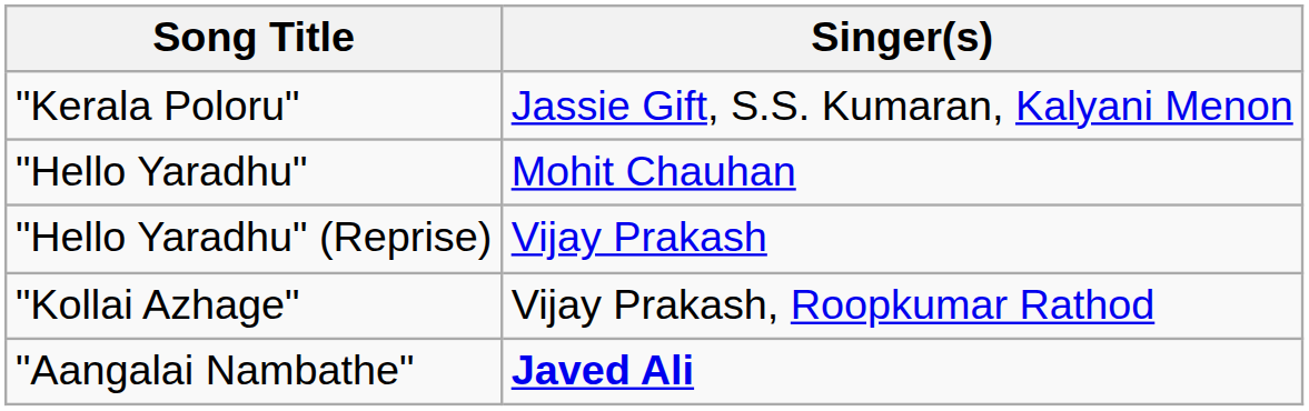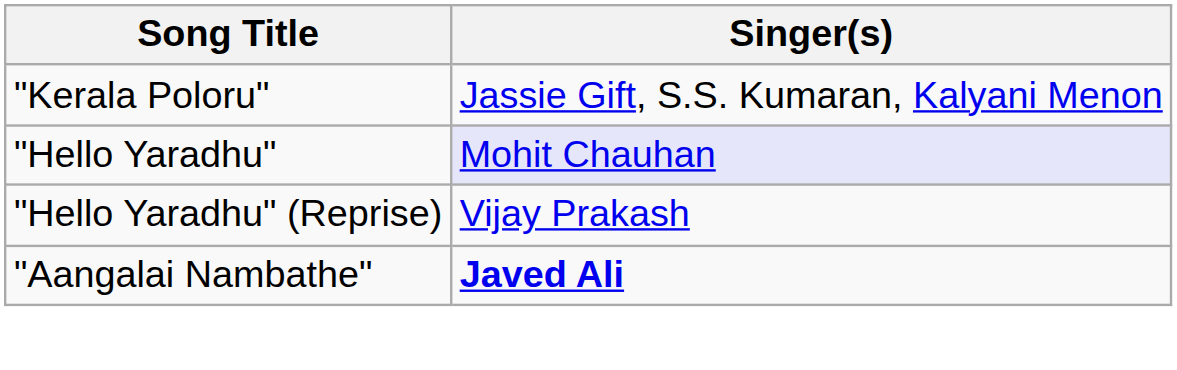 <table class="wikitable">
 <tr>
 <th>Song Title</th>
 <th>Singer(s)</th>
 </tr>
 <tr>
 <td>"Kerala Poloru"</td>
 <td><a href='#'>Jassie Gift</a>, S.S. Kumaran, <a href='#'>Kalyani Menon</a></td>
 </tr>
 <tr>
 <td>"Hello Yaradhu"</td>
-<td><a href='#'>Mohit Chauhan</a></td>
+<td style="background: lavender;"><a href='#'>Mohit Chauhan</a></td>
 </tr>
 <tr>
 <td>"Hello Yaradhu" (Reprise)</td>
 <td><a href='#'>Vijay Prakash</a></td>
 </tr>
 <tr>
-<td>"Kollai Azhage"</td>
-<td>Vijay Prakash, <a href='#'>Roopkumar Rathod</a></td>
-</tr>
-<tr>
 <td>"Aangalai Nambathe"</td>
 <td><strong><a href='#'>Javed Ali</a></strong></td>
 </tr>
 </table>
